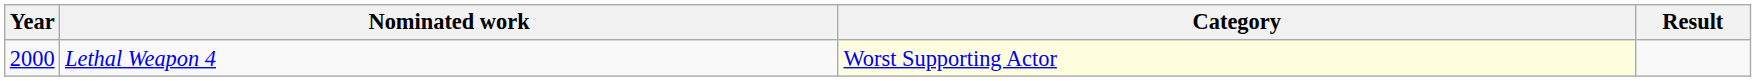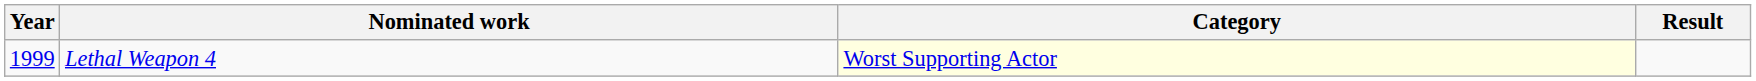 <table class="wikitable sortable">
 <tr>
 <th scope="col" style="width:1em;">Year</th>
 <th scope="col" style="width:39em;">Nominated work</th>
 <th scope="col" style="width:40em;">Category</th>
 <th scope="col" style="width:5em;">Result</th>
 </tr>
 <tr>
-<td><a href='#'>2000</a></td>
+<td><a href='#'>1999</a></td>
 <td><em><a href='#'>Lethal Weapon 4</a></em></td>
 <td style="background: lightyellow;"><a href='#'>Worst Supporting Actor</a></td>
 <td></td>
 </tr>
 </table>
